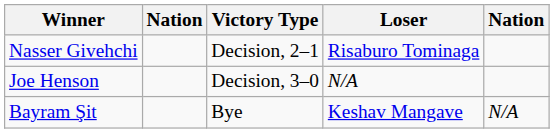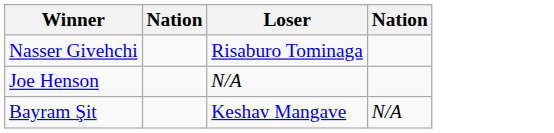 <table class="wikitable sortable" style="text-align:left;">
 <tr>
 <th>Winner</th>
 <th>Nation</th>
-<th>Victory Type</th>
 <th>Loser</th>
 <th>Nation</th>
 </tr>
 <tr>
 <td><a href='#'>Nasser Givehchi</a></td>
 <td></td>
-<td>Decision, 2–1</td>
 <td><a href='#'>Risaburo Tominaga</a></td>
 <td></td>
 </tr>
 <tr>
 <td><a href='#'>Joe Henson</a></td>
 <td></td>
-<td>Decision, 3–0</td>
 <td><em>N/A</em></td>
 <td></td>
 </tr>
 <tr>
 <td><a href='#'>Bayram Şit</a></td>
 <td></td>
-<td>Bye</td>
 <td><a href='#'>Keshav Mangave</a></td>
 <td><em>N/A</em></td>
 </tr>
 </table>
